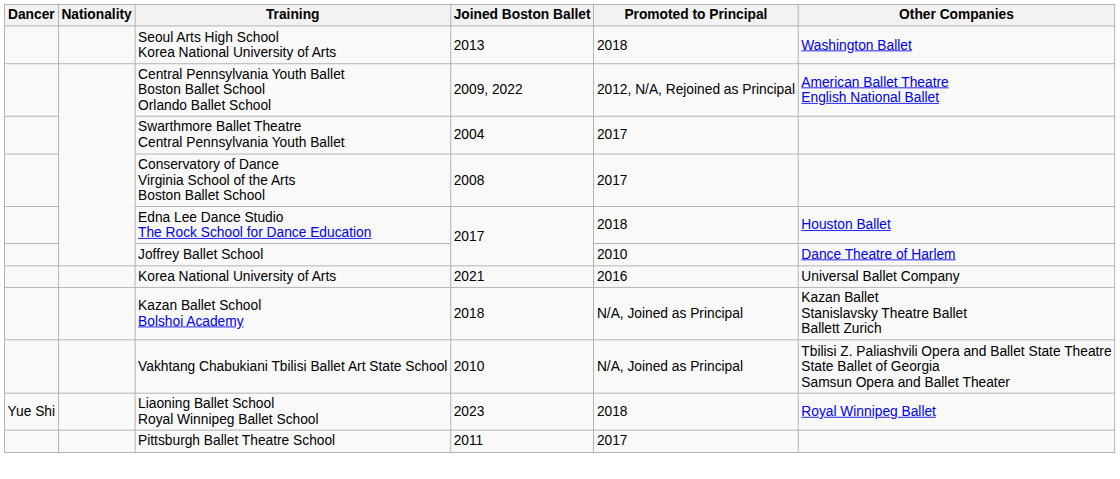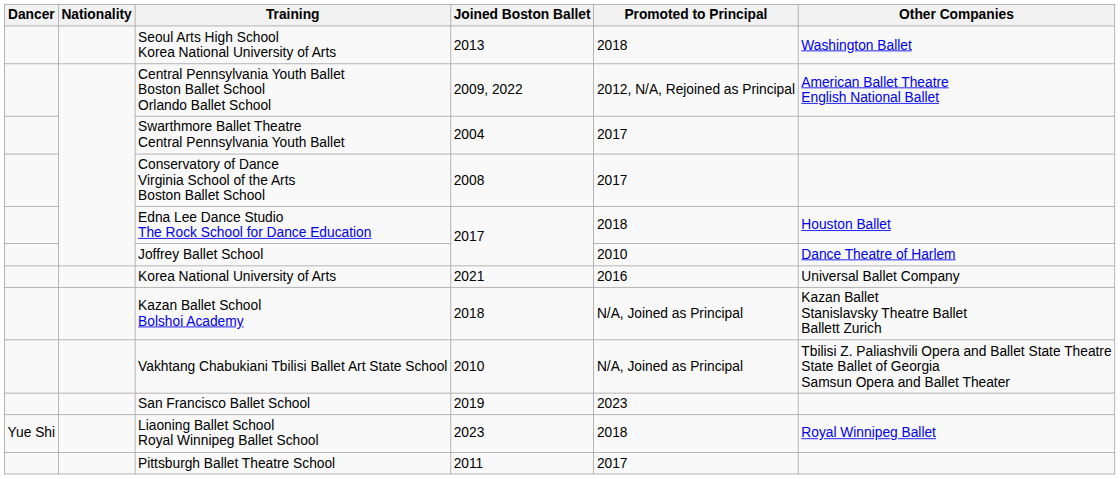 <table class="wikitable sortable mw-collapsible">
 <tr>
 <th>Dancer</th>
 <th>Nationality</th>
 <th>Training</th>
 <th>Joined Boston Ballet</th>
 <th>Promoted to Principal</th>
 <th>Other Companies</th>
 </tr>
 <tr>
 <td></td>
 <td></td>
 <td>Seoul Arts High School<br>Korea National University of Arts</td>
 <td>2013</td>
 <td>2018</td>
 <td><a href='#'>Washington Ballet</a></td>
 </tr>
 <tr>
 <td></td>
 <td rowspan="5"></td>
 <td>Central Pennsylvania Youth Ballet<br>Boston Ballet School<br>Orlando Ballet School</td>
 <td>2009, 2022</td>
 <td>2012, N/A, Rejoined as Principal</td>
 <td><a href='#'>American Ballet Theatre</a><br><a href='#'>English National Ballet</a></td>
 </tr>
 <tr>
 <td></td>
 <td>Swarthmore Ballet Theatre<br>Central Pennsylvania Youth Ballet</td>
 <td>2004</td>
 <td>2017</td>
 <td></td>
 </tr>
 <tr>
 <td></td>
 <td>Conservatory of Dance<br>Virginia School of the Arts<br>Boston Ballet School</td>
 <td>2008</td>
 <td>2017</td>
 <td></td>
 </tr>
 <tr>
 <td></td>
 <td>Edna Lee Dance Studio<br><a href='#'>The Rock School for Dance Education</a></td>
 <td rowspan="2">2017</td>
 <td>2018</td>
 <td><a href='#'>Houston Ballet</a></td>
 </tr>
 <tr>
 <td></td>
 <td>Joffrey Ballet School</td>
 <td>2010</td>
 <td><a href='#'>Dance Theatre of Harlem</a></td>
 </tr>
 <tr>
 <td></td>
 <td></td>
 <td>Korea National University of Arts</td>
 <td>2021</td>
 <td>2016</td>
 <td>Universal Ballet Company</td>
 </tr>
 <tr>
 <td></td>
 <td></td>
 <td>Kazan Ballet School<br><a href='#'>Bolshoi Academy</a></td>
 <td>2018</td>
 <td>N/A, Joined as Principal</td>
 <td>Kazan Ballet<br>Stanislavsky Theatre Ballet<br>Ballett Zurich</td>
 </tr>
 <tr>
 <td></td>
 <td></td>
 <td>Vakhtang Chabukiani Tbilisi Ballet Art State School</td>
 <td>2010</td>
 <td>N/A, Joined as Principal</td>
 <td>Tbilisi Z. Paliashvili Opera and Ballet State Theatre<br>State Ballet of Georgia<br>Samsun Opera and Ballet Theater</td>
 </tr>
 <tr>
+<td></td>
+<td></td>
+<td>San Francisco Ballet School</td>
+<td>2019</td>
+<td>2023</td>
+<td></td>
+</tr>
+<tr>
 <td>Yue Shi</td>
 <td></td>
 <td>Liaoning Ballet School<br>Royal Winnipeg Ballet School</td>
 <td>2023</td>
 <td>2018</td>
 <td><a href='#'>Royal Winnipeg Ballet</a></td>
 </tr>
 <tr>
 <td></td>
 <td></td>
 <td>Pittsburgh Ballet Theatre School</td>
 <td>2011</td>
 <td>2017</td>
 <td></td>
 </tr>
 </table>
